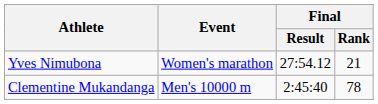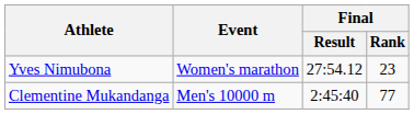 <table class="wikitable" style="font-size:90%">
 <tr>
 <th rowspan="2">Athlete</th>
 <th rowspan="2">Event</th>
 <th colspan="2">Final</th>
 </tr>
 <tr style="font-size:95%">
 <th>Result</th>
 <th>Rank</th>
 </tr>
 <tr align=center>
 <td align=left><a href='#'>Yves Nimubona</a></td>
 <td align=left><a href='#'>Women's marathon</a></td>
 <td>27:54.12</td>
-<td>21</td>
+<td>23</td>
 </tr>
 <tr align=center>
 <td align=left><a href='#'>Clementine Mukandanga</a></td>
 <td align=left><a href='#'>Men's 10000 m</a></td>
 <td>2:45:40 <strong></strong></td>
-<td>78</td>
+<td>77</td>
 </tr>
 </table>
